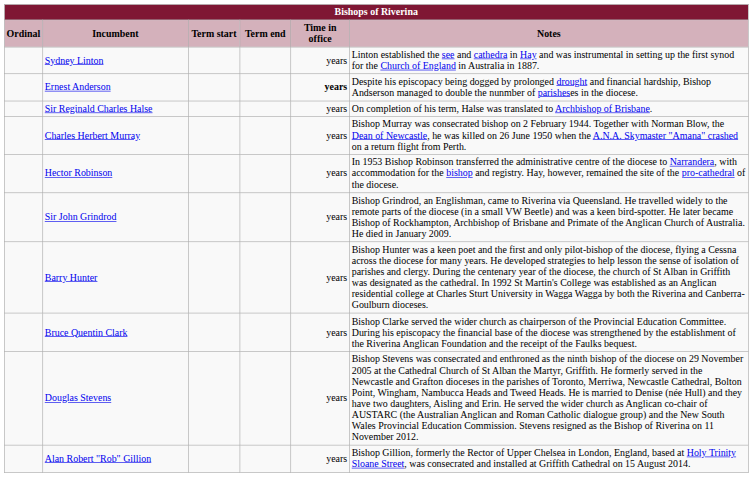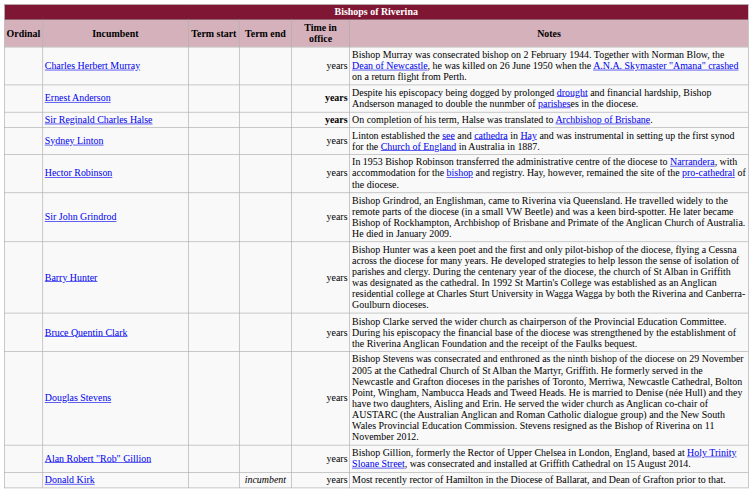 <table class="wikitable" style="width: 95%;">
 <tr>
 <th colspan="6" style="background-color: #7F1734; color: white;">Bishops of Riverina</th>
 </tr>
 <tr>
 <th style="background-color: #D4B1BB; width: 3%;">Ordinal</th>
 <th style="background-color: #D4B1BB; width: 20%;">Incumbent</th>
 <th style="background-color: #D4B1BB; width: 7%;">Term start</th>
 <th style="background-color: #D4B1BB; width: 7%;">Term end</th>
 <th style="background-color: #D4B1BB; width: 8%;">Time in office</th>
 <th style="background-color: #D4B1BB; width: 55%;">Notes</th>
 </tr>
 <tr>
 <td align=center></td>
-<td><a href='#'>Sydney Linton</a></td>
+<td><a href='#'>Charles Herbert Murray</a></td>
 <td align=center></td>
 <td align=center></td>
 <td align=right> years</td>
-<td>Linton established the <a href='#'>see</a> and <a href='#'>cathedra</a> in <a href='#'>Hay</a> and was instrumental in setting up the first synod for the <a href='#'>Church of England</a> in Australia in 1887.</td>
+<td>Bishop Murray was consecrated bishop on 2 February 1944. Together with Norman Blow, the <a href='#'>Dean of Newcastle</a>, he was killed on 26 June 1950 when the <a href='#'>A.N.A. Skymaster "Amana" crashed</a> on a return flight from Perth.</td>
 </tr>
 <tr>
 <td align=center></td>
 <td><a href='#'>Ernest Anderson</a></td>
 <td align=center></td>
 <td align=center></td>
 <td align=right><strong> years</strong></td>
 <td>Despite his episcopacy being dogged by prolonged <a href='#'>drought</a> and financial hardship, Bishop Andserson managed to double the nunmber of <a href='#'>parishes</a>es in the diocese.</td>
 </tr>
 <tr>
 <td align=center></td>
 <td><a href='#'>Sir Reginald Charles Halse</a> </td>
 <td align=center></td>
 <td align=center></td>
-<td align=right> years</td>
+<td align=right><strong> years</strong></td>
 <td>On completion of his term, Halse was translated to <a href='#'>Archbishop of Brisbane</a>.</td>
 </tr>
 <tr>
 <td align=center></td>
-<td><a href='#'>Charles Herbert Murray</a></td>
+<td><a href='#'>Sydney Linton</a></td>
 <td align=center></td>
 <td align=center></td>
 <td align=right> years</td>
-<td>Bishop Murray was consecrated bishop on 2 February 1944. Together with Norman Blow, the <a href='#'>Dean of Newcastle</a>, he was killed on 26 June 1950 when the <a href='#'>A.N.A. Skymaster "Amana" crashed</a> on a return flight from Perth.</td>
+<td>Linton established the <a href='#'>see</a> and <a href='#'>cathedra</a> in <a href='#'>Hay</a> and was instrumental in setting up the first synod for the <a href='#'>Church of England</a> in Australia in 1887.</td>
 </tr>
 <tr>
 <td align=center></td>
 <td><a href='#'>Hector Robinson</a></td>
 <td align=center></td>
 <td align=center></td>
 <td align=right> years</td>
 <td>In 1953 Bishop Robinson transferred the administrative centre of the diocese to <a href='#'>Narrandera</a>, with accommodation for the <a href='#'>bishop</a> and registry. Hay, however, remained the site of the <a href='#'>pro-cathedral</a> of the diocese.</td>
 </tr>
 <tr>
 <td align=center></td>
 <td><a href='#'>Sir John Grindrod</a></td>
 <td align=center></td>
 <td align=center></td>
 <td align=right> years</td>
 <td>Bishop Grindrod, an Englishman, came to Riverina via Queensland. He travelled widely to the remote parts of the diocese (in a small VW Beetle) and was a keen bird-spotter. He later became Bishop of Rockhampton, Archbishop of Brisbane and Primate of the Anglican Church of Australia. He died in January 2009.</td>
 </tr>
 <tr>
 <td align=center></td>
 <td><a href='#'>Barry Hunter</a></td>
 <td align=center></td>
 <td align=center></td>
 <td align=right> years</td>
 <td>Bishop Hunter was a keen poet and the first and only pilot-bishop of the diocese, flying a Cessna across the diocese for many years. He  developed strategies to help lesson the sense of isolation of parishes and clergy. During the centenary year of the diocese, the church of St Alban in Griffith was designated as the cathedral. In 1992 St Martin's College was established as an Anglican residential college at Charles Sturt University in Wagga Wagga by both the Riverina and Canberra-Goulburn dioceses.</td>
 </tr>
 <tr>
 <td align=center></td>
 <td><a href='#'>Bruce Quentin Clark</a></td>
 <td align=center></td>
 <td align=center></td>
 <td align=right> years</td>
 <td>Bishop Clarke served the wider church as chairperson of the Provincial Education Committee. During his episcopacy the financial base of the diocese was strengthened by the establishment of the Riverina Anglican Foundation and the receipt of the Faulks bequest.</td>
 </tr>
 <tr>
 <td align=center></td>
 <td><a href='#'>Douglas Stevens</a></td>
 <td align=center></td>
 <td align=center></td>
 <td align=right> years</td>
 <td>Bishop Stevens was consecrated and enthroned as the ninth bishop of the diocese on 29 November 2005 at the Cathedral Church of St Alban the Martyr, Griffith. He formerly served in the Newcastle and Grafton dioceses in the parishes of Toronto, Merriwa, Newcastle Cathedral, Bolton Point, Wingham, Nambucca Heads and Tweed Heads. He is married to Denise (née Hull) and they have two daughters, Aisling and Erin. He served the wider church as Anglican co-chair of AUSTARC (the Australian Anglican and Roman Catholic dialogue group) and the New South Wales Provincial Education Commission. Stevens resigned as the Bishop of Riverina on 11 November 2012.</td>
 </tr>
 <tr>
 <td align=center></td>
 <td><a href='#'>Alan Robert "Rob" Gillion</a></td>
 <td align=center></td>
 <td align=center></td>
 <td align=right> years</td>
 <td>Bishop Gillion, formerly the Rector of Upper Chelsea in London, England, based at <a href='#'>Holy Trinity Sloane Street</a>, was consecrated and installed at Griffith Cathedral on 15 August 2014.</td>
 </tr>
+<tr>
+<td align=center></td>
+<td><a href='#'>Donald Kirk</a></td>
+<td align=center></td>
+<td align=center><em>incumbent</em></td>
+<td align=right> years</td>
+<td>Most recently rector of Hamilton in the Diocese of Ballarat, and Dean of Grafton prior to that.</td>
+</tr>
 </table>
